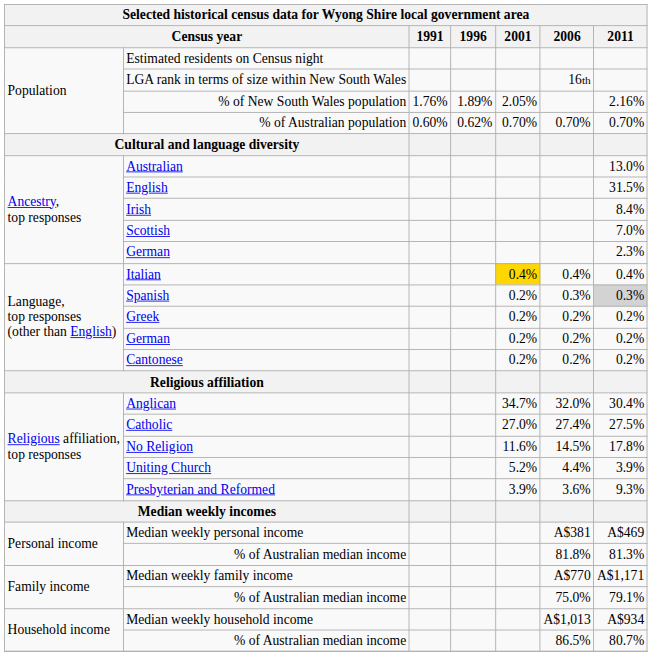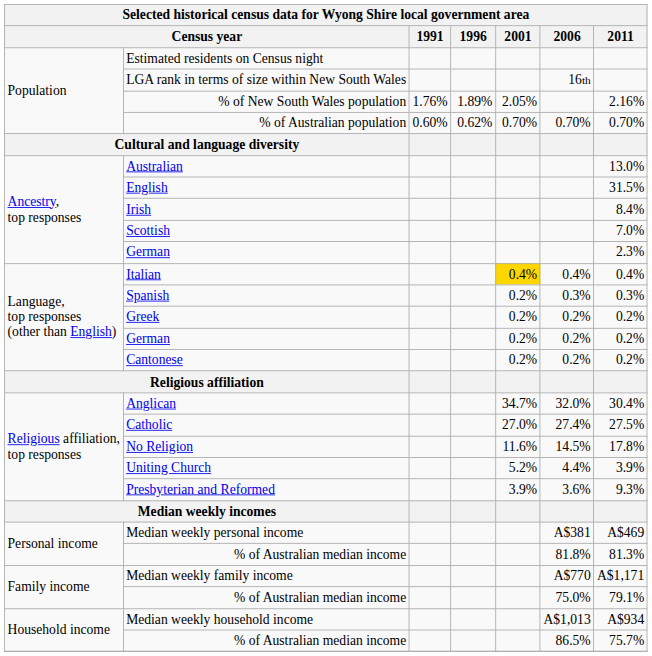 <table class="wikitable">
 <tr>
 <th colspan=8>Selected historical census data for Wyong Shire local government area</th>
 </tr>
 <tr>
 <th colspan=3>Census year</th>
 <th>1991</th>
 <th>1996</th>
 <th>2001</th>
 <th>2006</th>
 <th>2011</th>
 </tr>
 <tr>
 <td rowspan=4 colspan="2">Population</td>
 <td>Estimated residents on Census night</td>
 <td align="right"></td>
 <td align="right"></td>
 <td align="right"></td>
 <td align="right"></td>
 <td align="right"></td>
 </tr>
 <tr>
 <td align="right">LGA rank in terms of size within New South Wales</td>
 <td align="right"></td>
 <td align="right"></td>
 <td align="right"></td>
 <td align="right">16<small>th</small></td>
 <td align="right"><small></small></td>
 </tr>
 <tr>
 <td align="right">% of New South Wales population</td>
 <td align="right">1.76%</td>
 <td align="right"> 1.89%</td>
 <td align="right"> 2.05%</td>
 <td align="right"></td>
 <td align="right">2.16%</td>
 </tr>
 <tr>
 <td align="right">% of Australian population</td>
 <td align="right">0.60%</td>
 <td align="right"> 0.62%</td>
 <td align="right"> 0.70%</td>
 <td align="right"> 0.70%</td>
 <td align="right"> 0.70%</td>
 </tr>
 <tr>
 <th colspan=3>Cultural and language diversity</th>
 <th></th>
 <th></th>
 <th></th>
 <th></th>
 <th></th>
 </tr>
 <tr>
 <td rowspan=5 colspan=2><a href='#'>Ancestry</a>,<br>top responses</td>
 <td><a href='#'>Australian</a></td>
 <td align="right"></td>
 <td align="right"></td>
 <td align="right"></td>
 <td align="right"></td>
 <td align="right">13.0%</td>
 </tr>
 <tr>
 <td><a href='#'>English</a></td>
 <td align="right"></td>
 <td align="right"></td>
 <td align="right"></td>
 <td align="right"></td>
 <td align="right">31.5%</td>
 </tr>
 <tr>
 <td><a href='#'>Irish</a></td>
 <td align="right"></td>
 <td align="right"></td>
 <td align="right"></td>
 <td align="right"></td>
 <td align="right">8.4%</td>
 </tr>
 <tr>
 <td><a href='#'>Scottish</a></td>
 <td align="right"></td>
 <td align="right"></td>
 <td align="right"></td>
 <td align="right"></td>
 <td align="right">7.0%</td>
 </tr>
 <tr>
 <td><a href='#'>German</a></td>
 <td align="right"></td>
 <td align="right"></td>
 <td align="right"></td>
 <td align="right"></td>
 <td align="right">2.3%</td>
 </tr>
 <tr>
 <td rowspan=5 colspan=2>Language,<br>top responses<br>(other than <a href='#'>English</a>)</td>
 <td><a href='#'>Italian</a></td>
 <td align="right"></td>
 <td align="right"></td>
 <td align="right" style="background: gold;">0.4%</td>
 <td align="right"> 0.4%</td>
 <td align="right"> 0.4%</td>
 </tr>
 <tr>
 <td><a href='#'>Spanish</a></td>
 <td align="right"></td>
 <td align="right"></td>
 <td align="right">0.2%</td>
 <td align="right"> 0.3%</td>
-<td align="right" style="background: lightgrey;"> 0.3%</td>
+<td align="right"> 0.3%</td>
 </tr>
 <tr>
 <td><a href='#'>Greek</a></td>
 <td align="right"></td>
 <td align="right"></td>
 <td align="right">0.2%</td>
 <td align="right"> 0.2%</td>
 <td align="right"> 0.2%</td>
 </tr>
 <tr>
 <td><a href='#'>German</a></td>
 <td align="right"></td>
 <td align="right"></td>
 <td align="right">0.2%</td>
 <td align="right"> 0.2%</td>
 <td align="right"> 0.2%</td>
 </tr>
 <tr>
 <td><a href='#'>Cantonese</a></td>
 <td align="right"></td>
 <td align="right"></td>
 <td align="right">0.2%</td>
 <td align="right"> 0.2%</td>
 <td align="right"> 0.2%</td>
 </tr>
 <tr>
 <th colspan=3>Religious affiliation</th>
 <th></th>
 <th></th>
 <th></th>
 <th></th>
 <th></th>
 </tr>
 <tr>
 <td rowspan=5 colspan=2><a href='#'>Religious</a> affiliation,<br>top responses</td>
 <td><a href='#'>Anglican</a></td>
 <td align="right"></td>
 <td align="right"></td>
 <td align="right">34.7%</td>
 <td align="right"> 32.0%</td>
 <td align="right"> 30.4%</td>
 </tr>
 <tr>
 <td><a href='#'>Catholic</a></td>
 <td align="right"></td>
 <td align="right"></td>
 <td align="right">27.0%</td>
 <td align="right"> 27.4%</td>
 <td align="right"> 27.5%</td>
 </tr>
 <tr>
 <td><a href='#'>No Religion</a></td>
 <td align="right"></td>
 <td align="right"></td>
 <td align="right">11.6%</td>
 <td align="right"> 14.5%</td>
 <td align="right"> 17.8%</td>
 </tr>
 <tr>
 <td><a href='#'>Uniting Church</a></td>
 <td align="right"></td>
 <td align="right"></td>
 <td align="right">5.2%</td>
 <td align="right"> 4.4%</td>
 <td align="right"> 3.9%</td>
 </tr>
 <tr>
 <td><a href='#'>Presbyterian and Reformed</a></td>
 <td align="right"></td>
 <td align="right"></td>
 <td align="right">3.9%</td>
 <td align="right"> 3.6%</td>
 <td align="right"> 9.3%</td>
 </tr>
 <tr>
 <th colspan=3>Median weekly incomes</th>
 <th></th>
 <th></th>
 <th></th>
 <th></th>
 <th></th>
 </tr>
 <tr>
 <td rowspan=2 colspan=2>Personal income</td>
 <td>Median weekly personal income</td>
 <td align="right"></td>
 <td align="right"></td>
 <td align="right"></td>
 <td align="right">A$381</td>
 <td align="right">A$469</td>
 </tr>
 <tr>
 <td align="right">% of Australian median income</td>
 <td align="right"></td>
 <td align="right"></td>
 <td align="right"></td>
 <td align="right">81.8%</td>
 <td align="right">81.3%</td>
 </tr>
 <tr>
 <td rowspan=2 colspan=2>Family income</td>
 <td>Median weekly family income</td>
 <td align="right"></td>
 <td align="right"></td>
 <td align="right"></td>
 <td align="right">A$770</td>
 <td align="right">A$1,171</td>
 </tr>
 <tr>
 <td align="right">% of Australian median income</td>
 <td align="right"></td>
 <td align="right"></td>
 <td align="right"></td>
 <td align="right">75.0%</td>
 <td align="right">79.1%</td>
 </tr>
 <tr>
 <td rowspan=2 colspan=2>Household income</td>
 <td>Median weekly household income</td>
 <td align="right"></td>
 <td align="right"></td>
 <td align="right"></td>
 <td align="right">A$1,013</td>
 <td align="right">A$934</td>
 </tr>
 <tr>
 <td align="right">% of Australian median income</td>
 <td align="right"></td>
 <td align="right"></td>
 <td align="right"></td>
 <td align="right">86.5%</td>
-<td align="right">80.7%</td>
+<td align="right">75.7%</td>
 </tr>
 <tr>
 </tr>
 </table>
